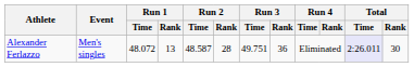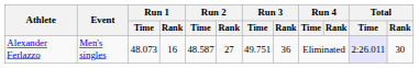 <table class="wikitable" style="font-size:90%">
 <tr>
 <th rowspan="2">Athlete</th>
 <th rowspan="2">Event</th>
 <th colspan=2>Run 1</th>
 <th colspan=2>Run 2</th>
 <th colspan=2>Run 3</th>
 <th colspan=2>Run 4</th>
 <th colspan=2>Total</th>
 </tr>
 <tr style="font-size:95%">
 <th>Time</th>
 <th>Rank</th>
 <th>Time</th>
 <th>Rank</th>
 <th>Time</th>
 <th>Rank</th>
 <th>Time</th>
 <th>Rank</th>
 <th>Time</th>
 <th>Rank</th>
 </tr>
 <tr align=center>
 <td align=left><a href='#'>Alexander Ferlazzo</a></td>
 <td align=left><a href='#'>Men's singles</a></td>
-<td>48.072</td>
-<td>13</td>
+<td>48.073</td>
+<td>16</td>
 <td>48.587</td>
-<td>28</td>
+<td>27</td>
 <td>49.751</td>
 <td>36</td>
 <td colspan=2>Eliminated</td>
 <td style="background: lavender;">2:26.011</td>
 <td>30</td>
 </tr>
 </table>
